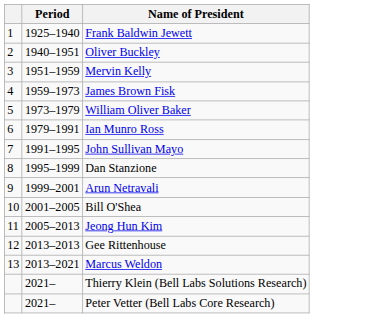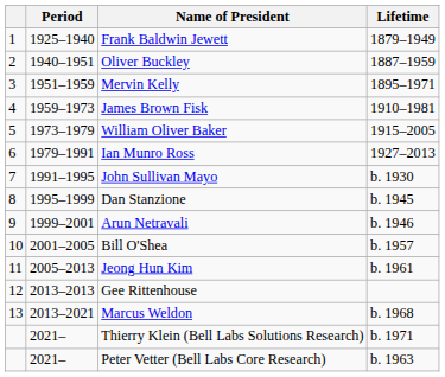 <table class="wikitable">
 <tr>
 <th></th>
 <th>Period</th>
 <th>Name of President</th>
+<th>Lifetime</th>
 </tr>
 <tr>
 <td>1</td>
 <td>1925–1940</td>
 <td><a href='#'>Frank Baldwin Jewett</a></td>
+<td>1879–1949</td>
 </tr>
 <tr>
 <td>2</td>
 <td>1940–1951</td>
 <td><a href='#'>Oliver Buckley</a></td>
+<td>1887–1959</td>
 </tr>
 <tr>
 <td>3</td>
 <td>1951–1959</td>
 <td><a href='#'>Mervin Kelly</a></td>
+<td>1895–1971</td>
 </tr>
 <tr>
 <td>4</td>
 <td>1959–1973</td>
 <td><a href='#'>James Brown Fisk</a></td>
+<td>1910–1981</td>
 </tr>
 <tr>
 <td>5</td>
 <td>1973–1979</td>
 <td><a href='#'>William Oliver Baker</a></td>
+<td>1915–2005</td>
 </tr>
 <tr>
 <td>6</td>
 <td>1979–1991</td>
 <td><a href='#'>Ian Munro Ross</a></td>
+<td>1927–2013</td>
 </tr>
 <tr>
 <td>7</td>
 <td>1991–1995</td>
 <td><a href='#'>John Sullivan Mayo</a></td>
+<td>b. 1930</td>
 </tr>
 <tr>
 <td>8</td>
 <td>1995–1999</td>
 <td>Dan Stanzione</td>
+<td>b. 1945</td>
 </tr>
 <tr>
 <td>9</td>
 <td>1999–2001</td>
 <td><a href='#'>Arun Netravali</a></td>
+<td>b. 1946</td>
 </tr>
 <tr>
 <td>10</td>
 <td>2001–2005</td>
 <td>Bill O'Shea</td>
+<td>b. 1957</td>
 </tr>
 <tr>
 <td>11</td>
 <td>2005–2013</td>
 <td><a href='#'>Jeong Hun Kim</a></td>
+<td>b. 1961</td>
 </tr>
 <tr>
 <td>12</td>
 <td>2013–2013</td>
 <td>Gee Rittenhouse</td>
+<td></td>
 </tr>
 <tr>
 <td>13</td>
 <td>2013–2021</td>
 <td><a href='#'>Marcus Weldon</a></td>
+<td>b. 1968</td>
 </tr>
 <tr>
 <td></td>
 <td>2021–</td>
 <td>Thierry Klein (Bell Labs Solutions Research)</td>
+<td>b. 1971</td>
 </tr>
 <tr>
 <td></td>
 <td>2021–</td>
 <td>Peter Vetter (Bell Labs Core Research)</td>
+<td>b. 1963</td>
 </tr>
 </table>
